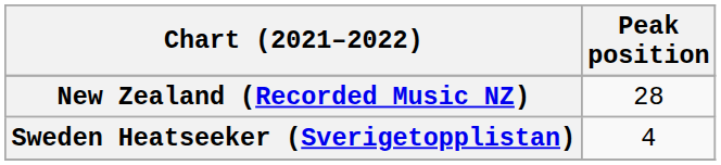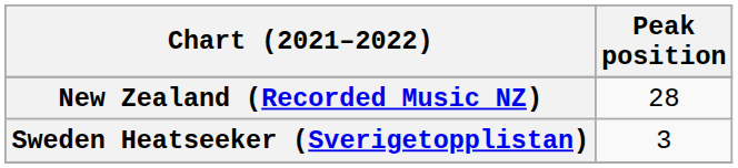 <table class="wikitable sortable plainrowheaders" style="text-align:center">
 <tr>
 <th scope="col">Chart (2021–2022)</th>
 <th scope="col">Peak<br>position</th>
 </tr>
 <tr>
 </tr>
 <tr>
 </tr>
 <tr>
 </tr>
 <tr>
 </tr>
 <tr>
 </tr>
 <tr>
 </tr>
 <tr>
 <th scope="row">New Zealand (<a href='#'>Recorded Music NZ</a>)</th>
 <td>28</td>
 </tr>
 <tr>
 <th scope="row">Sweden Heatseeker (<a href='#'>Sverigetopplistan</a>)</th>
-<td>4</td>
+<td>3</td>
 </tr>
 <tr>
 </tr>
 <tr>
 </tr>
 <tr>
 </tr>
 <tr>
 </tr>
 <tr>
 </tr>
 <tr>
 </tr>
 </table>
